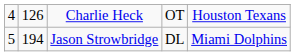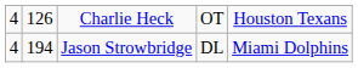 <table class="wikitable" style="text-align:center">
 <tr>
 <td>4</td>
 <td>126</td>
 <td><a href='#'>Charlie Heck</a></td>
 <td>OT</td>
 <td><a href='#'>Houston Texans</a></td>
 </tr>
 <tr>
-<td>5</td>
+<td>4</td>
 <td>194</td>
 <td><a href='#'>Jason Strowbridge</a></td>
 <td>DL</td>
 <td><a href='#'>Miami Dolphins</a></td>
 </tr>
 </table>
